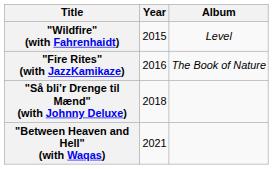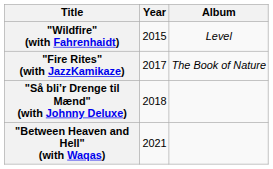 <table class="wikitable plainrowheaders" style="text-align:center;">
 <tr>
 <th scope="col" style="width:12em;">Title</th>
 <th scope="col" style="width:1em;">Year</th>
 <th scope="col">Album</th>
 </tr>
 <tr>
 <th scope="row">"Wildfire"<br><span>(with <a href='#'>Fahrenhaidt</a>)</span></th>
 <td>2015</td>
 <td><em>Level </em></td>
 </tr>
 <tr>
 <th scope="row">"Fire Rites"<br><span>(with <a href='#'>JazzKamikaze</a>)</span></th>
-<td>2016</td>
+<td>2017</td>
 <td><em>The Book of Nature</em></td>
 </tr>
 <tr>
 <th scope="row">"Så bli’r Drenge til Mænd"<br><span>(with <a href='#'>Johnny Deluxe</a>)</span></th>
 <td>2018</td>
 <td></td>
 </tr>
 <tr>
 <th scope="row">"Between Heaven and Hell"<br><span>(with <a href='#'>Waqas</a>)</span></th>
 <td>2021</td>
 <td></td>
 </tr>
 </table>
